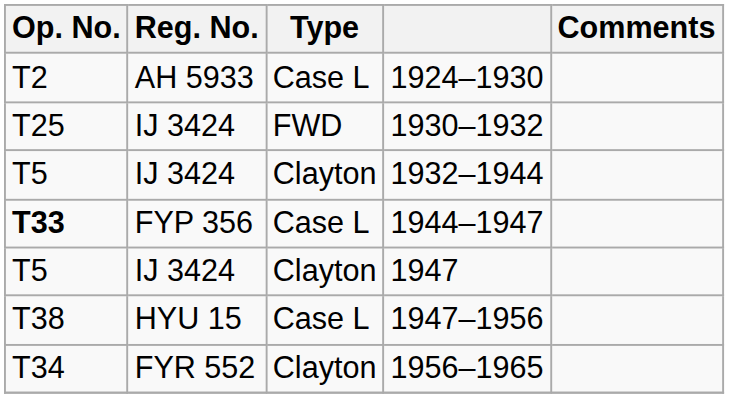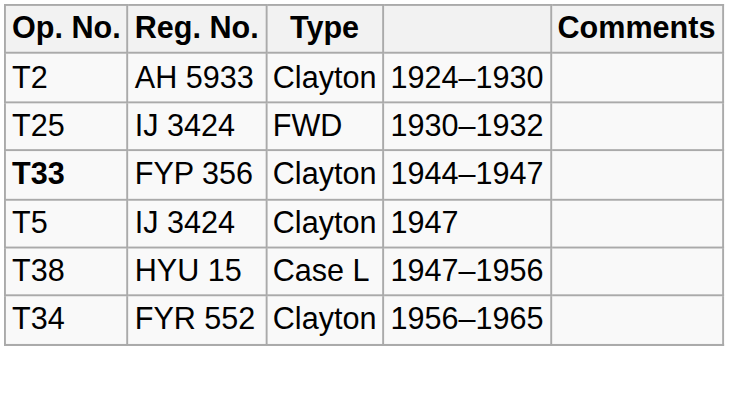 <table class="wikitable">
 <tr>
 <th>Op. No.</th>
 <th>Reg. No.</th>
 <th>Type</th>
 <th></th>
 <th>Comments</th>
 </tr>
 <tr>
 <td>T2</td>
 <td>AH 5933</td>
-<td>Case L</td>
+<td>Clayton</td>
 <td>1924–1930</td>
 <td></td>
 </tr>
 <tr>
 <td>T25</td>
 <td>IJ 3424</td>
 <td>FWD</td>
 <td>1930–1932</td>
 <td></td>
 </tr>
 <tr>
-<td>T5</td>
-<td>IJ 3424</td>
-<td>Clayton</td>
-<td>1932–1944</td>
-<td></td>
-</tr>
-<tr>
 <td><strong>T33</strong></td>
 <td>FYP 356</td>
-<td>Case L</td>
+<td>Clayton</td>
 <td>1944–1947</td>
 <td></td>
 </tr>
 <tr>
 <td>T5</td>
 <td>IJ 3424</td>
 <td>Clayton</td>
 <td>1947</td>
 <td></td>
 </tr>
 <tr>
 <td>T38</td>
 <td>HYU 15</td>
 <td>Case L</td>
 <td>1947–1956</td>
 <td></td>
 </tr>
 <tr>
 <td>T34</td>
 <td>FYR 552</td>
 <td>Clayton</td>
 <td>1956–1965</td>
 <td></td>
 </tr>
 <tr>
 </tr>
 </table>
